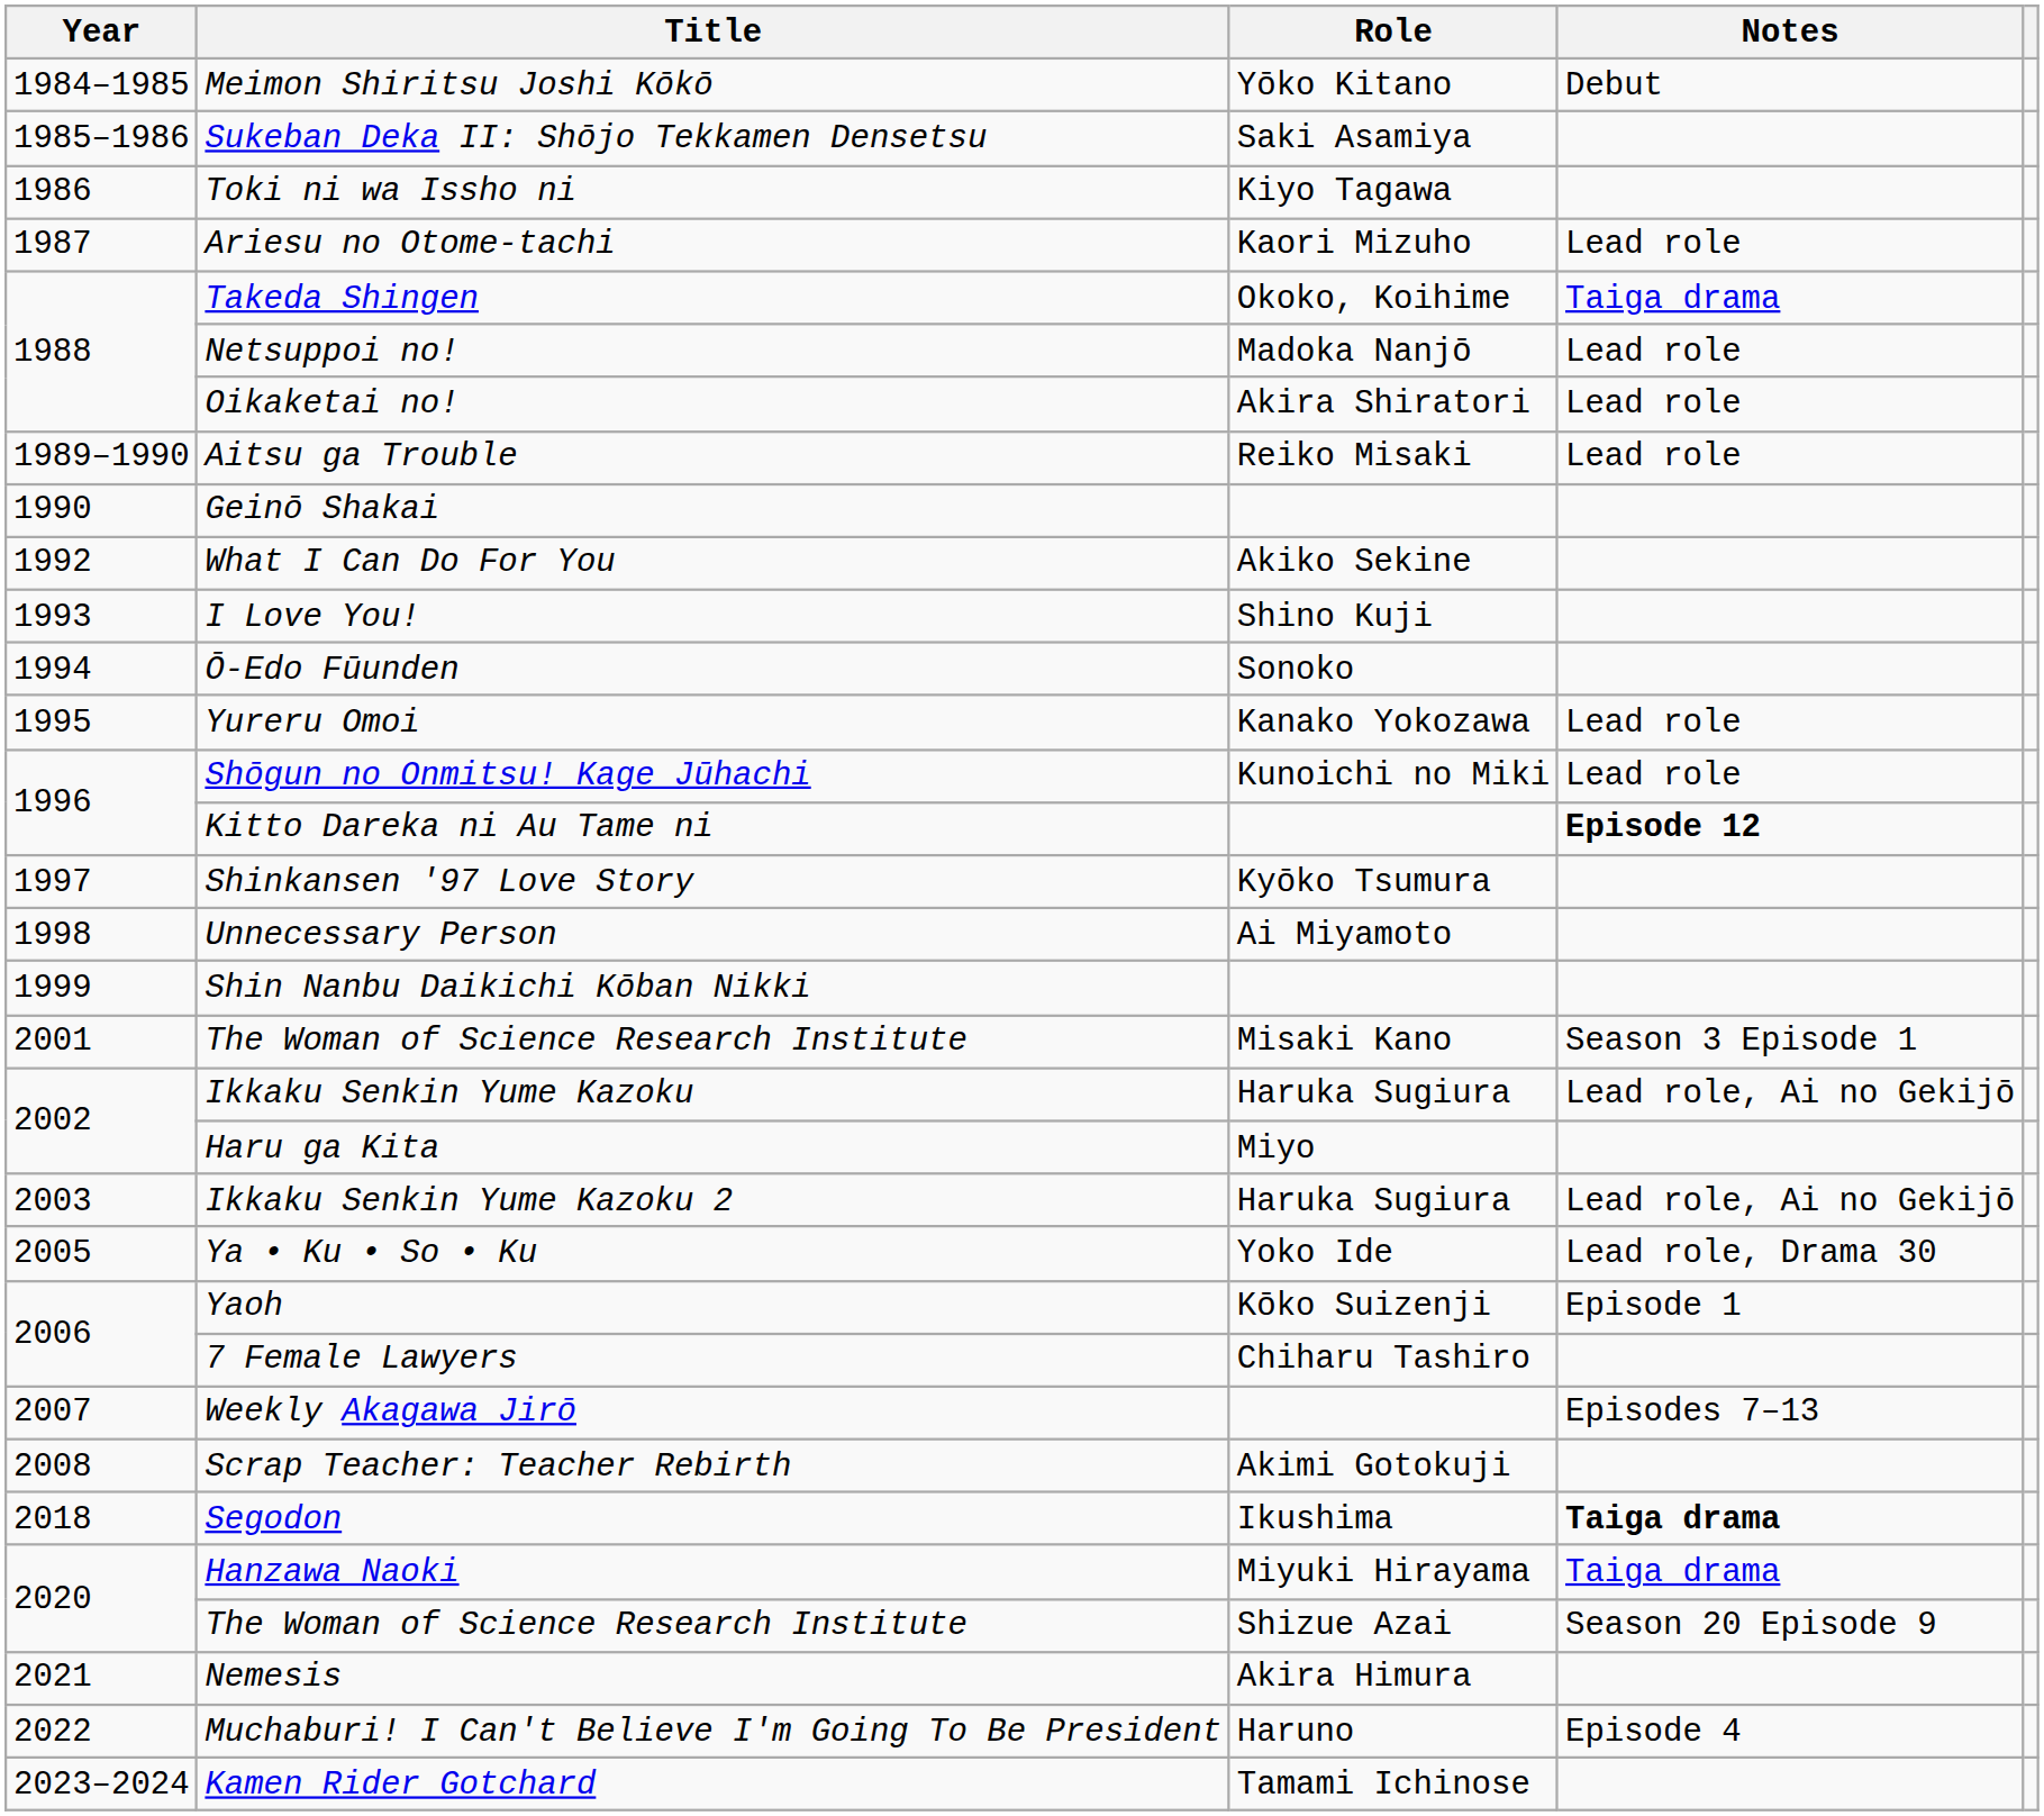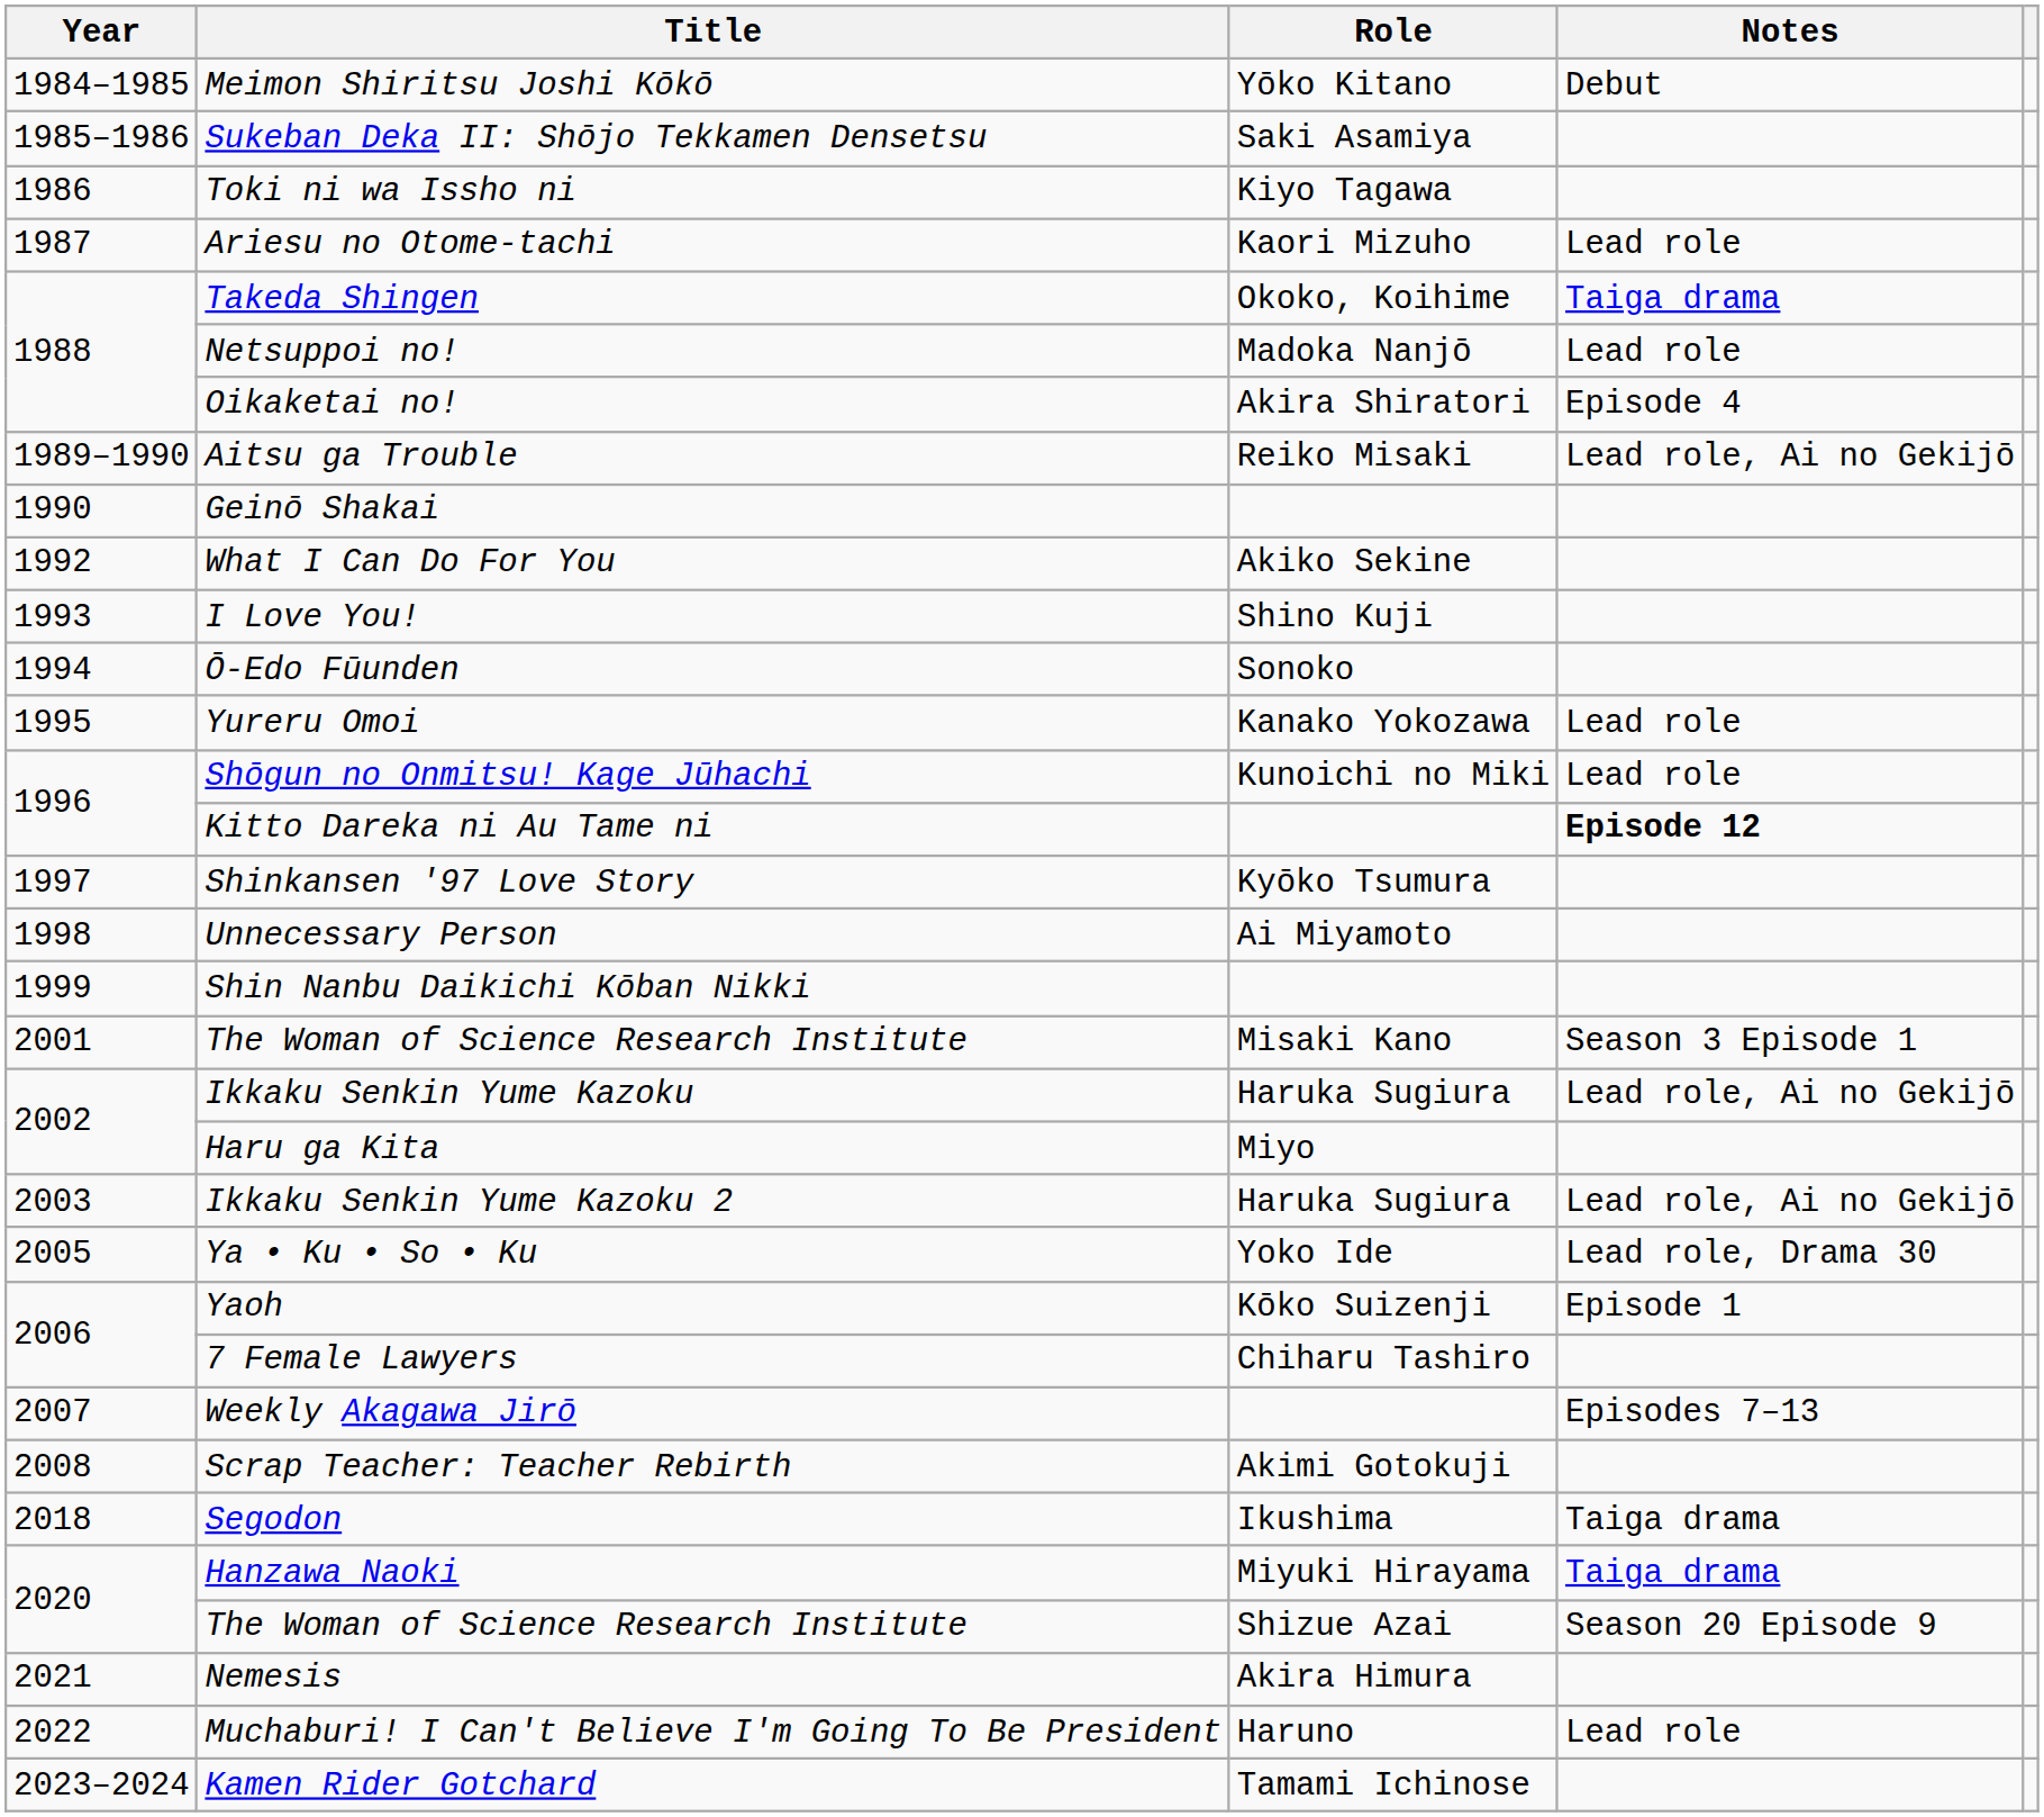 <table class="wikitable plainrowheaders sortable"  style=font-size:100%>
 <tr>
 <th scope="col">Year</th>
 <th scope="col">Title</th>
 <th scope="col">Role</th>
 <th scope="col" class="unsortable">Notes</th>
 <th scope="col" class="unsortable"></th>
 </tr>
 <tr>
 <td>1984–1985</td>
 <td><em>Meimon Shiritsu Joshi Kōkō</em></td>
 <td>Yōko Kitano</td>
 <td>Debut</td>
 <td style="text-align:center;"></td>
 </tr>
 <tr>
 <td>1985–1986</td>
 <td><em><a href='#'>Sukeban Deka</a> II: Shōjo Tekkamen Densetsu</em></td>
 <td>Saki Asamiya</td>
 <td></td>
 <td style="text-align:center;"></td>
 </tr>
 <tr>
 <td>1986</td>
 <td><em>Toki ni wa Issho ni</em></td>
 <td>Kiyo Tagawa</td>
 <td></td>
 <td style="text-align:center;"></td>
 </tr>
 <tr>
 <td>1987</td>
 <td><em>Ariesu no Otome-tachi</em></td>
 <td>Kaori Mizuho</td>
 <td>Lead role</td>
 <td style="text-align:center;"></td>
 </tr>
 <tr>
 <td rowspan="3">1988</td>
 <td><em><a href='#'>Takeda Shingen</a></em></td>
 <td>Okoko, Koihime</td>
 <td><a href='#'>Taiga drama</a></td>
 <td style="text-align:center;"></td>
 </tr>
 <tr>
 <td><em>Netsuppoi no!</em></td>
 <td>Madoka Nanjō</td>
 <td>Lead role</td>
 <td style="text-align:center;"></td>
 </tr>
 <tr>
 <td><em>Oikaketai no!</em></td>
 <td>Akira Shiratori</td>
-<td>Lead role</td>
+<td>Episode 4</td>
 <td style="text-align:center;"></td>
 </tr>
 <tr>
 <td>1989–1990</td>
 <td><em>Aitsu ga Trouble</em></td>
 <td>Reiko Misaki</td>
-<td>Lead role</td>
+<td>Lead role, Ai no Gekijō</td>
 <td style="text-align:center;"></td>
 </tr>
 <tr>
 <td>1990</td>
 <td><em>Geinō Shakai</em></td>
 <td></td>
 <td style="text-align:center;"></td>
 </tr>
 <tr>
 <td>1992</td>
 <td><em>What I Can Do For You</em></td>
 <td>Akiko Sekine</td>
 <td></td>
 <td style="text-align:center;"></td>
 </tr>
 <tr>
 <td>1993</td>
 <td><em>I Love You!</em></td>
 <td>Shino Kuji</td>
 <td></td>
 <td style="text-align:center;"></td>
 </tr>
 <tr>
 <td>1994</td>
 <td><em>Ō-Edo Fūunden</em></td>
 <td>Sonoko</td>
 <td></td>
 <td style="text-align:center;"></td>
 </tr>
 <tr>
 <td>1995</td>
 <td><em>Yureru Omoi</em></td>
 <td>Kanako Yokozawa</td>
 <td>Lead role</td>
 <td style="text-align:center;"></td>
 </tr>
 <tr>
 <td rowspan="2">1996</td>
 <td><em><a href='#'>Shōgun no Onmitsu! Kage Jūhachi</a></em></td>
 <td>Kunoichi no Miki</td>
 <td>Lead role</td>
 <td style="text-align:center;"></td>
 </tr>
 <tr>
 <td><em>Kitto Dareka ni Au Tame ni</em></td>
 <td></td>
 <td><strong>Episode 12</strong></td>
 <td style="text-align:center;"></td>
 </tr>
 <tr>
 <td>1997</td>
 <td><em>Shinkansen '97 Love Story</em></td>
 <td>Kyōko Tsumura</td>
 <td></td>
 <td style="text-align:center;"></td>
 </tr>
 <tr>
 <td>1998</td>
 <td><em>Unnecessary Person</em></td>
 <td>Ai Miyamoto</td>
 <td></td>
 <td style="text-align:center;"></td>
 </tr>
 <tr>
 <td>1999</td>
 <td><em>Shin Nanbu Daikichi Kōban Nikki</em></td>
 <td></td>
 <td></td>
 <td style="text-align:center;"></td>
 </tr>
 <tr>
 <td>2001</td>
 <td><em>The Woman of Science Research Institute</em></td>
 <td>Misaki Kano</td>
 <td>Season 3 Episode 1</td>
 <td style="text-align:center;"></td>
 </tr>
 <tr>
 <td rowspan="2">2002</td>
 <td><em>Ikkaku Senkin Yume Kazoku</em></td>
 <td>Haruka Sugiura</td>
 <td>Lead role, Ai no Gekijō</td>
 <td style="text-align:center;"></td>
 </tr>
 <tr>
 <td><em>Haru ga Kita</em></td>
 <td>Miyo</td>
 <td></td>
 <td style="text-align:center;"></td>
 </tr>
 <tr>
 <td>2003</td>
 <td><em>Ikkaku Senkin Yume Kazoku 2</em></td>
 <td>Haruka Sugiura</td>
 <td>Lead role, Ai no Gekijō</td>
 <td style="text-align:center;"></td>
 </tr>
 <tr>
 <td>2005</td>
 <td><em>Ya • Ku • So • Ku</em></td>
 <td>Yoko Ide</td>
 <td>Lead role, Drama 30</td>
 <td style="text-align:center;"></td>
 </tr>
 <tr>
 <td rowspan="2">2006</td>
 <td><em>Yaoh</em></td>
 <td>Kōko Suizenji</td>
 <td>Episode 1</td>
 <td style="text-align:center;"></td>
 </tr>
 <tr>
 <td><em>7 Female Lawyers</em></td>
 <td>Chiharu Tashiro</td>
 <td></td>
 <td style="text-align:center;"></td>
 </tr>
 <tr>
 <td>2007</td>
 <td><em>Weekly <a href='#'>Akagawa Jirō</a></em></td>
 <td></td>
 <td>Episodes 7–13</td>
 <td style="text-align:center;"></td>
 </tr>
 <tr>
 <td>2008</td>
 <td><em>Scrap Teacher: Teacher Rebirth</em></td>
 <td>Akimi Gotokuji</td>
 <td style="text-align:center;"></td>
 </tr>
 <tr>
 <td>2018</td>
 <td><em><a href='#'>Segodon</a></em></td>
 <td>Ikushima</td>
-<td><strong>Taiga drama</strong></td>
+<td>Taiga drama</td>
 <td style="text-align:center;"></td>
 </tr>
 <tr>
 <td rowspan="2">2020</td>
 <td><em><a href='#'>Hanzawa Naoki</a></em></td>
 <td>Miyuki Hirayama</td>
 <td><a href='#'>Taiga drama</a></td>
 <td style="text-align:center;"></td>
 </tr>
 <tr>
 <td><em>The Woman of Science Research Institute</em></td>
 <td>Shizue Azai</td>
 <td>Season 20 Episode 9</td>
 <td style="text-align:center;"></td>
 </tr>
 <tr>
 <td>2021</td>
 <td><em>Nemesis</em></td>
 <td>Akira Himura</td>
 <td></td>
 <td style="text-align:center;"></td>
 </tr>
 <tr>
 <td>2022</td>
 <td><em>Muchaburi! I Can't Believe I'm Going To Be President</em></td>
 <td>Haruno</td>
-<td>Episode 4</td>
+<td>Lead role</td>
 <td style="text-align:center;"></td>
 </tr>
 <tr>
 <td>2023–2024</td>
 <td><em><a href='#'>Kamen Rider Gotchard</a></em></td>
 <td>Tamami Ichinose</td>
 <td></td>
 <td style="text-align:center;"></td>
 </tr>
 </table>
